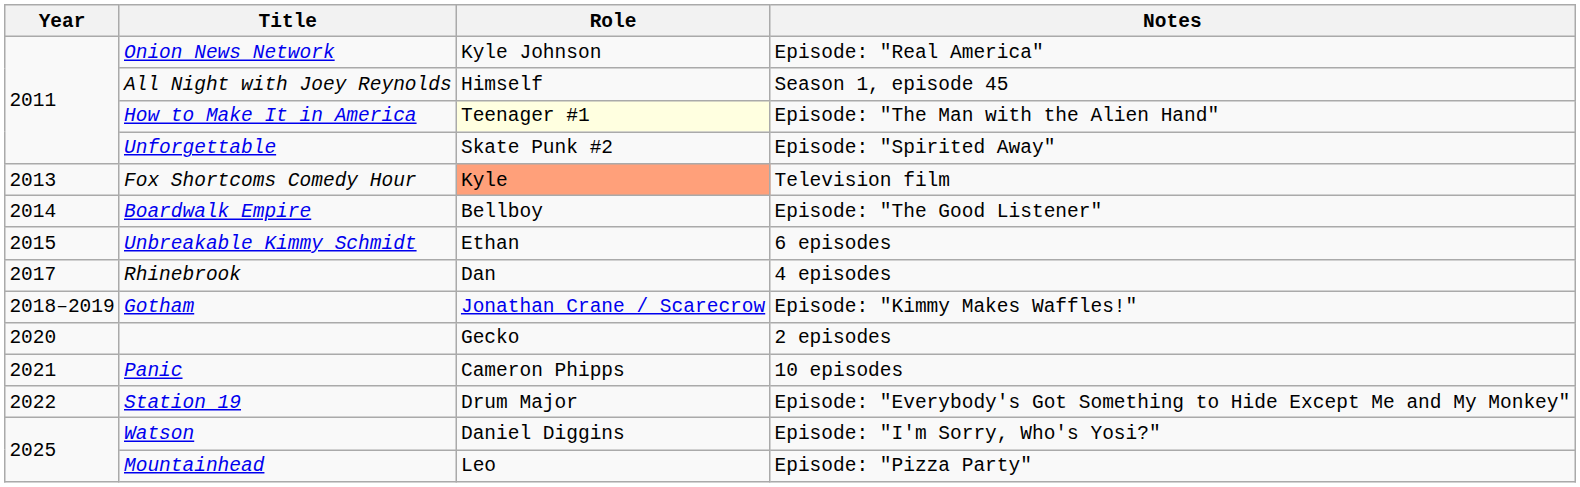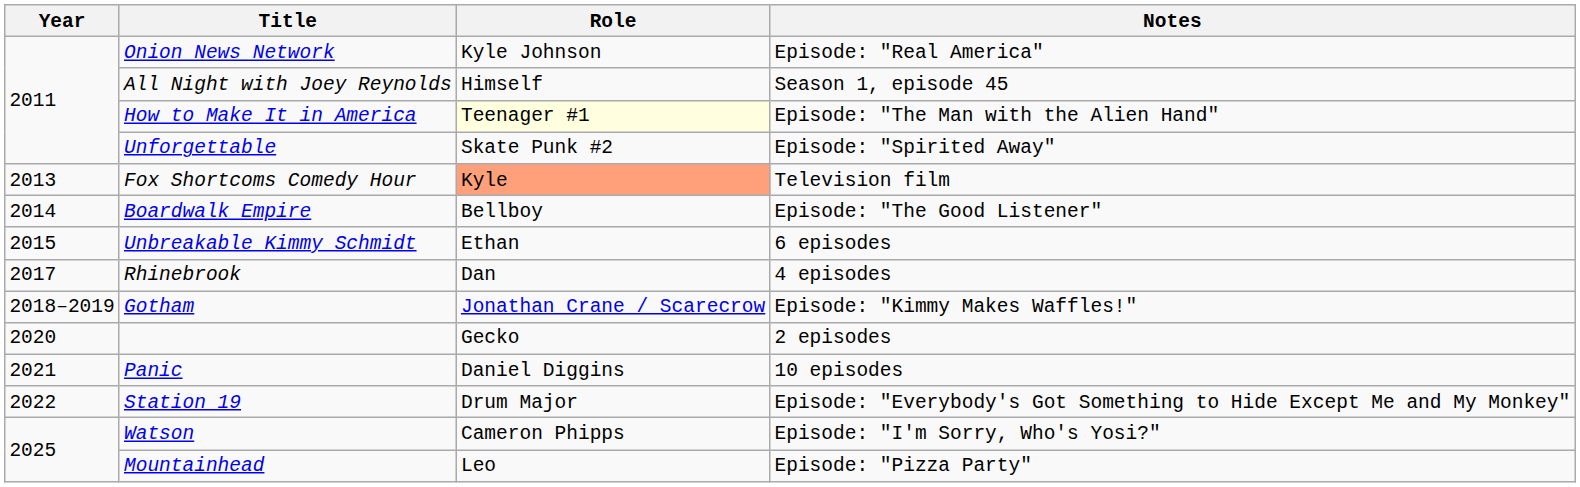 <table class="wikitable sortable">
 <tr>
 <th>Year</th>
 <th>Title</th>
 <th>Role</th>
 <th class="unsortable">Notes</th>
 </tr>
 <tr>
 <td rowspan="4">2011</td>
 <td><em><a href='#'>Onion News Network</a></em></td>
 <td>Kyle Johnson</td>
 <td>Episode: "Real America"</td>
 </tr>
 <tr>
 <td><em>All Night with Joey Reynolds</em></td>
 <td>Himself</td>
 <td>Season 1, episode 45</td>
 </tr>
 <tr>
 <td><em><a href='#'>How to Make It in America</a></em></td>
 <td style="background: lightyellow;">Teenager #1</td>
 <td>Episode: "The Man with the Alien Hand"</td>
 </tr>
 <tr>
 <td><em><a href='#'>Unforgettable</a></em></td>
 <td>Skate Punk #2</td>
 <td>Episode: "Spirited Away"</td>
 </tr>
 <tr>
 <td>2013</td>
 <td><em>Fox Shortcoms Comedy Hour</em></td>
 <td style="background: lightsalmon;">Kyle</td>
 <td>Television film</td>
 </tr>
 <tr>
 <td>2014</td>
 <td><em><a href='#'>Boardwalk Empire</a></em></td>
 <td>Bellboy</td>
 <td>Episode: "The Good Listener"</td>
 </tr>
 <tr>
 <td>2015</td>
 <td><em><a href='#'>Unbreakable Kimmy Schmidt</a></em></td>
 <td>Ethan</td>
 <td>6 episodes</td>
 </tr>
 <tr>
 <td>2017</td>
 <td><em>Rhinebrook</em></td>
 <td>Dan</td>
 <td>4 episodes</td>
 </tr>
 <tr>
 <td>2018–2019</td>
 <td><em><a href='#'>Gotham</a></em></td>
 <td><a href='#'>Jonathan Crane / Scarecrow</a></td>
 <td>Episode: "Kimmy Makes Waffles!"</td>
 </tr>
 <tr>
 <td>2020</td>
 <td><em></em></td>
 <td>Gecko</td>
 <td>2 episodes</td>
 </tr>
 <tr>
 <td>2021</td>
 <td><em><a href='#'>Panic</a></em></td>
-<td>Cameron Phipps</td>
+<td>Daniel Diggins</td>
 <td>10 episodes</td>
 </tr>
 <tr>
 <td>2022</td>
 <td><em><a href='#'>Station 19</a></em></td>
 <td>Drum Major</td>
 <td>Episode: "Everybody's Got Something to Hide Except Me and My Monkey"</td>
 </tr>
 <tr>
 <td rowspan="2">2025</td>
 <td><em><a href='#'>Watson</a></em></td>
-<td>Daniel Diggins</td>
+<td>Cameron Phipps</td>
 <td>Episode: "I'm Sorry, Who's Yosi?"</td>
 </tr>
 <tr>
 <td><em><a href='#'>Mountainhead</a></em></td>
 <td>Leo</td>
 <td>Episode: "Pizza Party"</td>
 </tr>
 </table>
